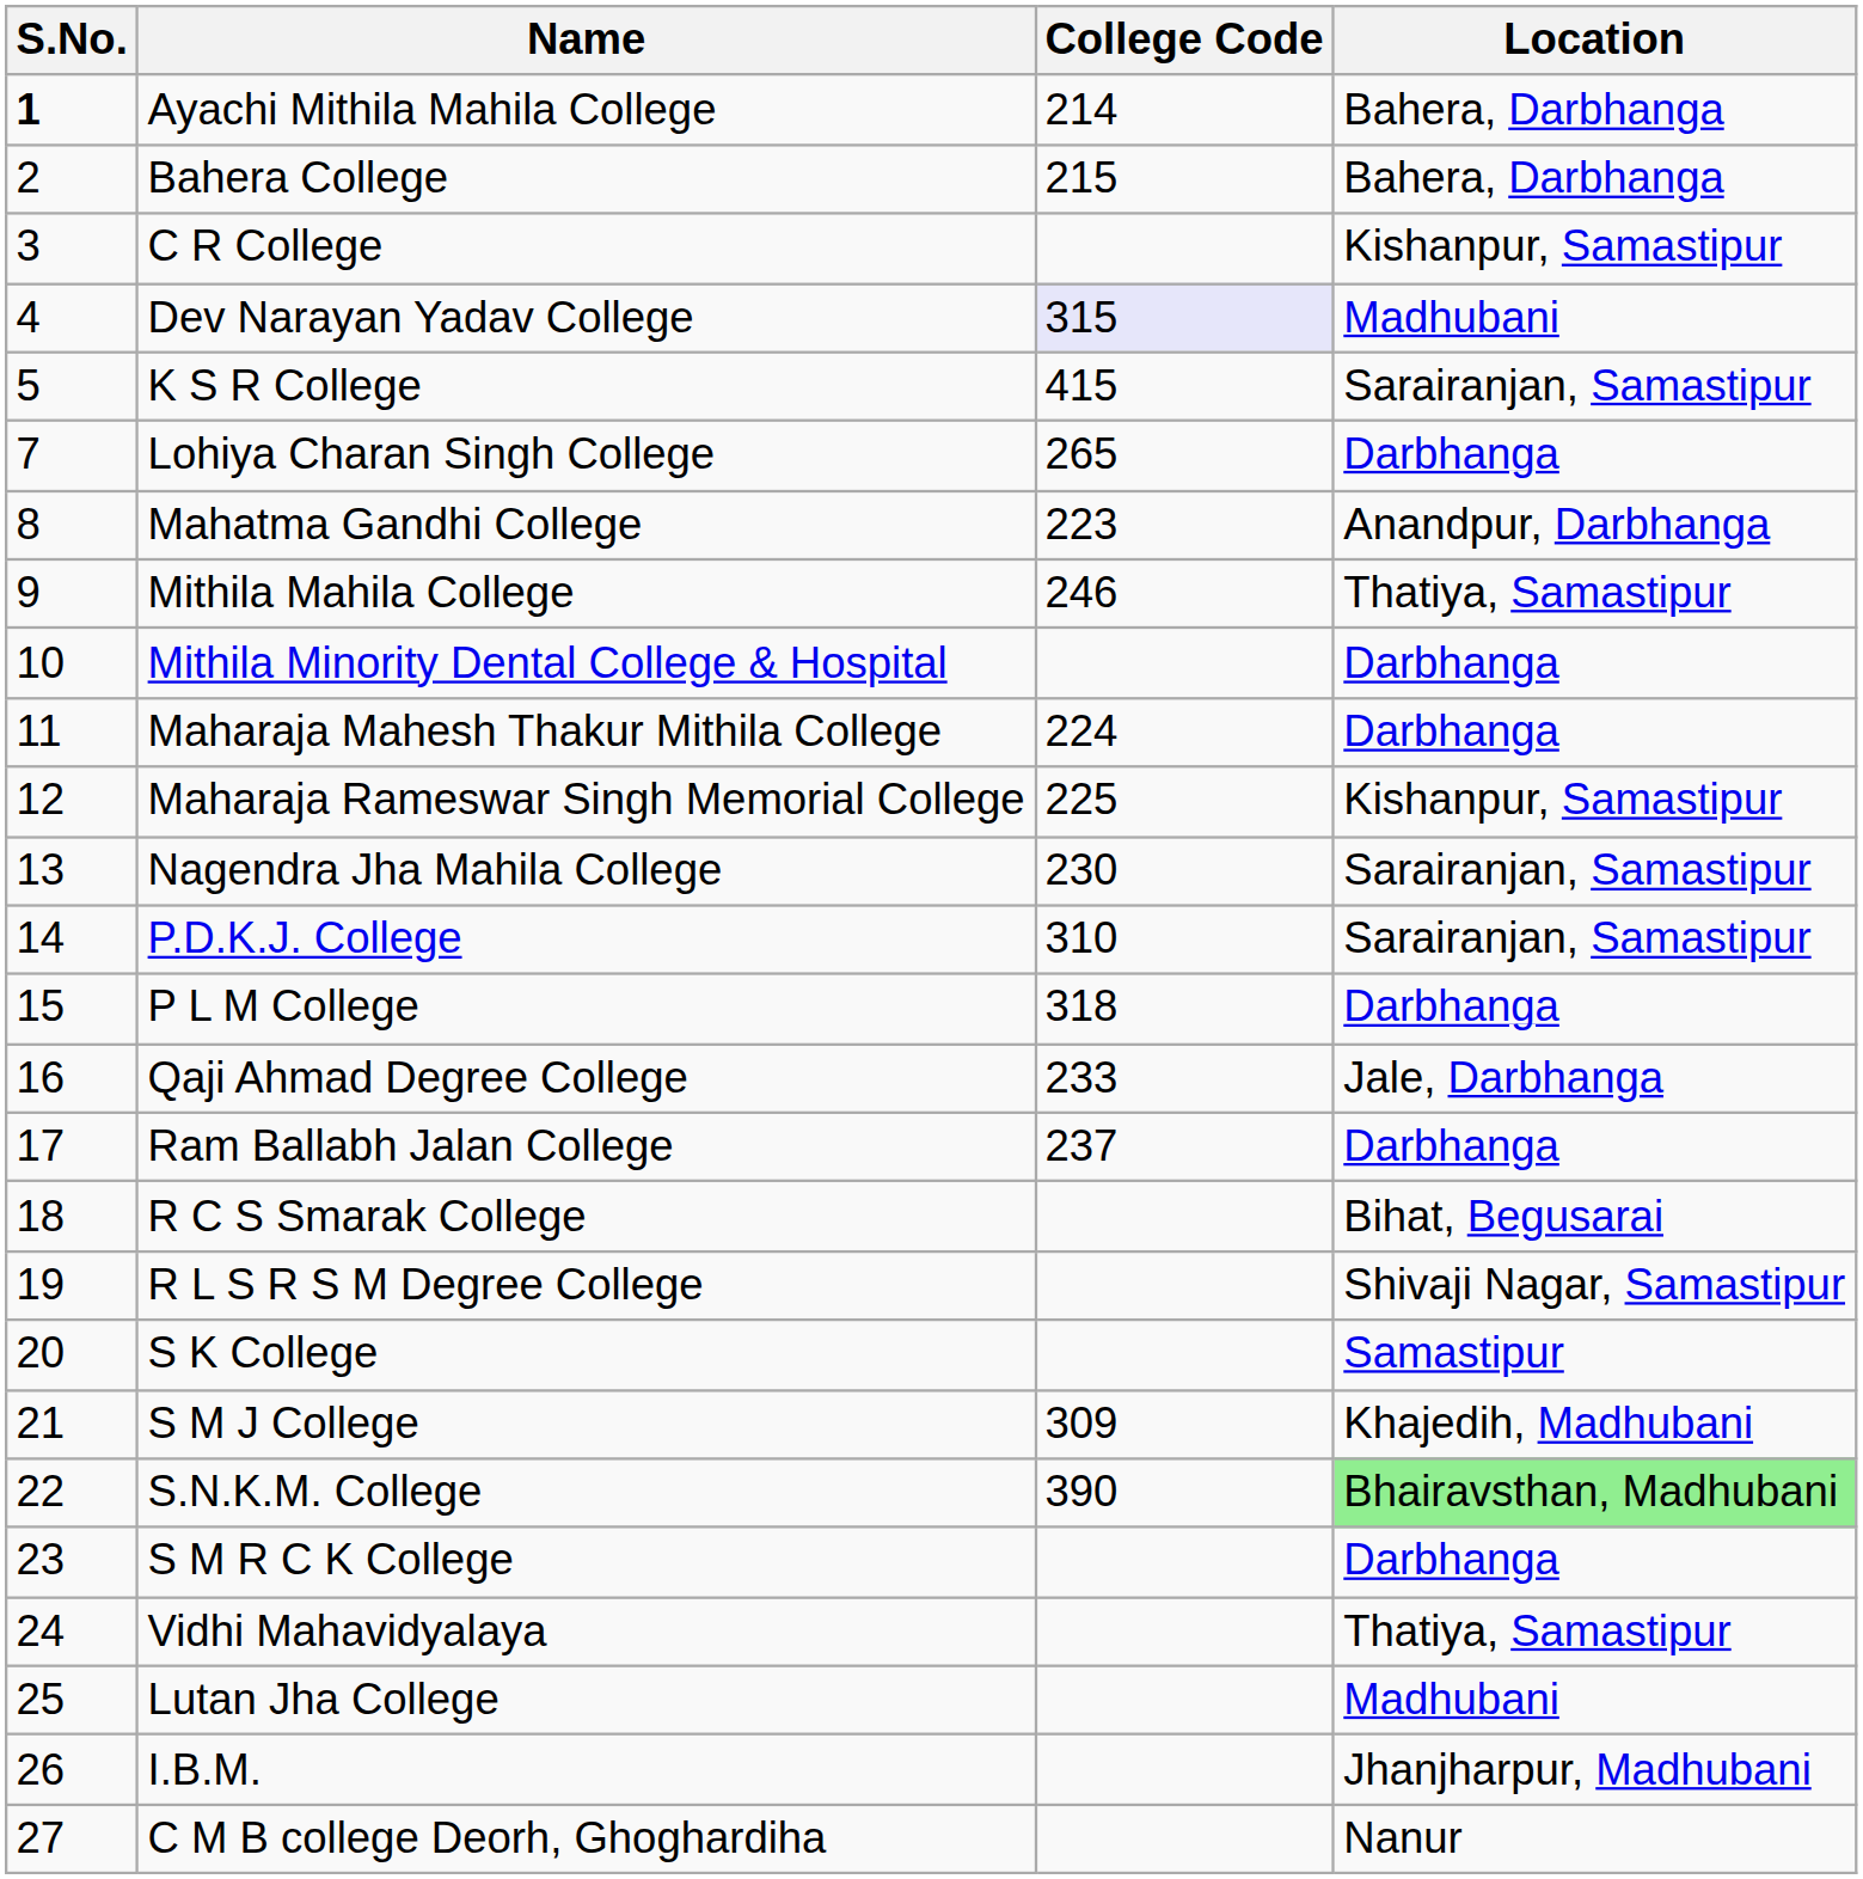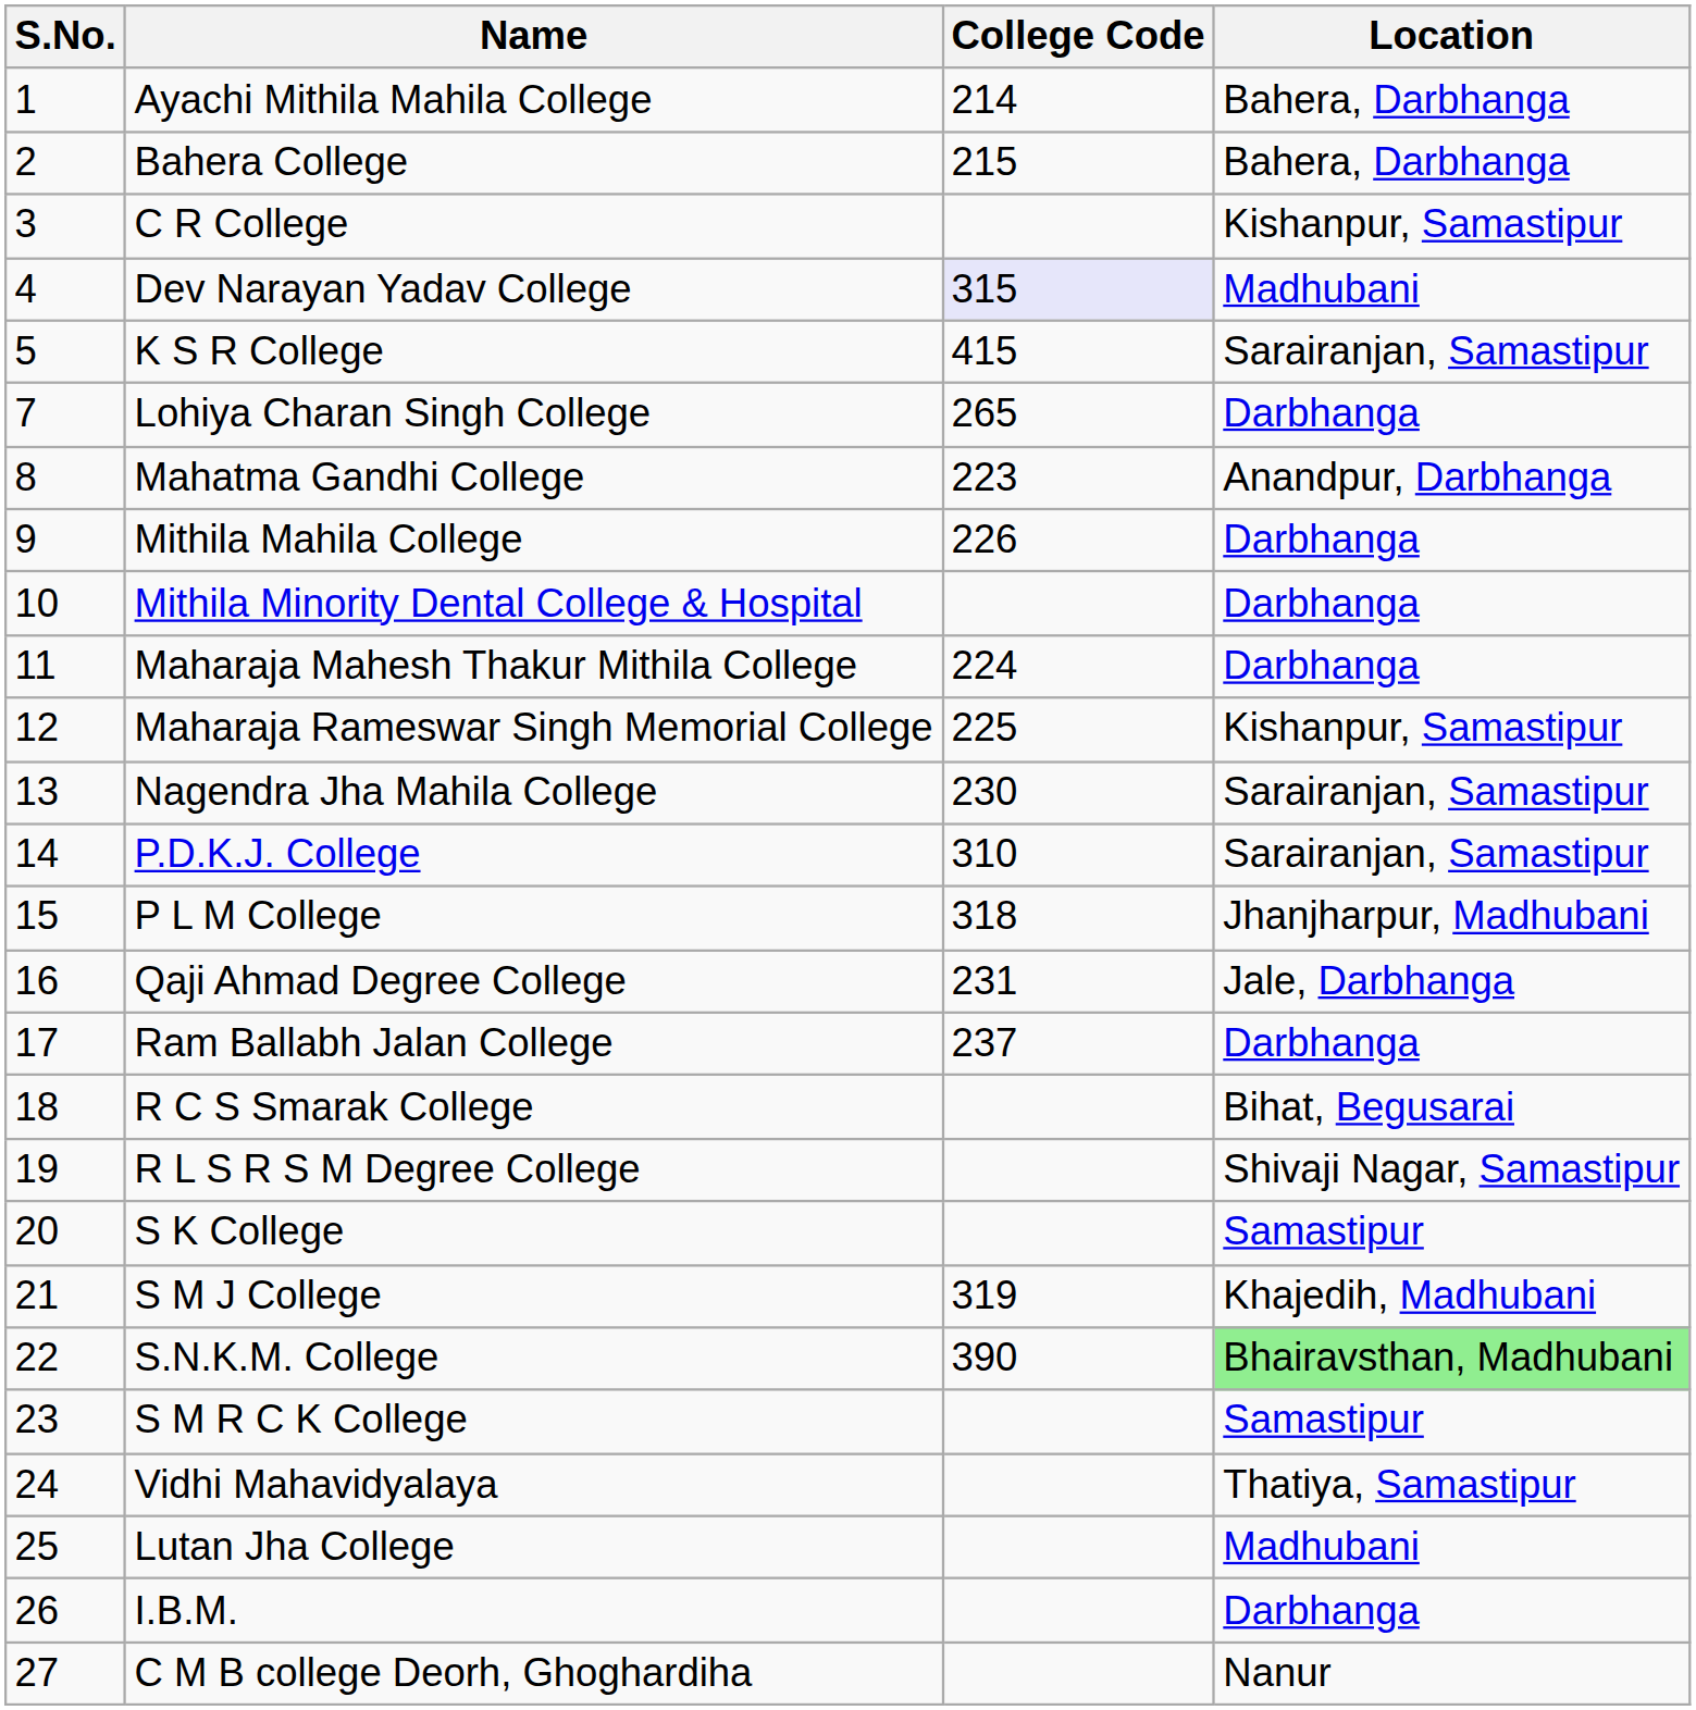 <table class="wikitable sortable">
 <tr>
 <th>S.No.</th>
 <th>Name</th>
 <th>College Code</th>
 <th>Location</th>
 </tr>
 <tr>
-<td><strong>1</strong></td>
+<td>1</td>
 <td>Ayachi Mithila Mahila College</td>
 <td>214</td>
 <td>Bahera, <a href='#'>Darbhanga</a></td>
 </tr>
 <tr>
 <td>2</td>
 <td>Bahera College</td>
 <td>215</td>
 <td>Bahera, <a href='#'>Darbhanga</a></td>
 </tr>
 <tr>
 <td>3</td>
 <td>C R College</td>
 <td></td>
 <td>Kishanpur, <a href='#'>Samastipur</a></td>
 </tr>
 <tr>
 <td>4</td>
 <td>Dev Narayan Yadav College</td>
 <td style="background: lavender;">315</td>
 <td><a href='#'>Madhubani</a></td>
 </tr>
 <tr>
 <td>5</td>
 <td>K S R College</td>
 <td>415</td>
 <td>Sarairanjan, <a href='#'>Samastipur</a></td>
 </tr>
 <tr>
 <td>7</td>
 <td>Lohiya Charan Singh College</td>
 <td>265</td>
 <td><a href='#'>Darbhanga</a></td>
 </tr>
 <tr>
 <td>8</td>
 <td>Mahatma Gandhi College</td>
 <td>223</td>
 <td>Anandpur, <a href='#'>Darbhanga</a></td>
 </tr>
 <tr>
 <td>9</td>
 <td>Mithila Mahila College</td>
-<td>246</td>
-<td>Thatiya, <a href='#'>Samastipur</a></td>
+<td>226</td>
+<td><a href='#'>Darbhanga</a></td>
 </tr>
 <tr>
 <td>10</td>
 <td><a href='#'>Mithila Minority Dental College & Hospital</a></td>
 <td></td>
 <td><a href='#'>Darbhanga</a></td>
 </tr>
 <tr>
 <td>11</td>
 <td>Maharaja Mahesh Thakur Mithila College</td>
 <td>224</td>
 <td><a href='#'>Darbhanga</a></td>
 </tr>
 <tr>
 <td>12</td>
 <td>Maharaja Rameswar Singh Memorial College</td>
 <td>225</td>
 <td>Kishanpur, <a href='#'>Samastipur</a></td>
 </tr>
 <tr>
 <td>13</td>
 <td>Nagendra Jha Mahila College</td>
 <td>230</td>
 <td>Sarairanjan, <a href='#'>Samastipur</a></td>
 </tr>
 <tr>
 <td>14</td>
 <td><a href='#'>P.D.K.J. College</a></td>
 <td>310</td>
 <td>Sarairanjan, <a href='#'>Samastipur</a></td>
 </tr>
 <tr>
 <td>15</td>
 <td>P L M College</td>
 <td>318</td>
-<td><a href='#'>Darbhanga</a></td>
+<td>Jhanjharpur, <a href='#'>Madhubani</a></td>
 </tr>
 <tr>
 <td>16</td>
 <td>Qaji Ahmad Degree College</td>
-<td>233</td>
+<td>231</td>
 <td>Jale, <a href='#'>Darbhanga</a></td>
 </tr>
 <tr>
 <td>17</td>
 <td>Ram Ballabh Jalan College</td>
 <td>237</td>
 <td><a href='#'>Darbhanga</a></td>
 </tr>
 <tr>
 <td>18</td>
 <td>R C S Smarak College</td>
 <td></td>
 <td>Bihat, <a href='#'>Begusarai</a></td>
 </tr>
 <tr>
 <td>19</td>
 <td>R L S R S M Degree College</td>
 <td></td>
 <td>Shivaji Nagar, <a href='#'>Samastipur</a></td>
 </tr>
 <tr>
 <td>20</td>
 <td>S K College</td>
 <td></td>
 <td><a href='#'>Samastipur</a></td>
 </tr>
 <tr>
 <td>21</td>
 <td>S M J College</td>
-<td>309</td>
+<td>319</td>
 <td>Khajedih, <a href='#'>Madhubani</a></td>
 </tr>
 <tr>
 <td>22</td>
 <td>S.N.K.M. College</td>
 <td>390</td>
 <td style="background: lightgreen;">Bhairavsthan, Madhubani</td>
 </tr>
 <tr>
 <td>23</td>
 <td>S M R C K College</td>
 <td></td>
-<td><a href='#'>Darbhanga</a></td>
+<td><a href='#'>Samastipur</a></td>
 </tr>
 <tr>
 <td>24</td>
 <td>Vidhi Mahavidyalaya</td>
 <td></td>
 <td>Thatiya, <a href='#'>Samastipur</a></td>
 </tr>
 <tr>
 <td>25</td>
 <td>Lutan Jha College</td>
 <td></td>
 <td><a href='#'>Madhubani</a></td>
 </tr>
 <tr>
 <td>26</td>
 <td>I.B.M.</td>
 <td></td>
-<td>Jhanjharpur, <a href='#'>Madhubani</a></td>
+<td><a href='#'>Darbhanga</a></td>
 </tr>
 <tr>
 <td>27</td>
 <td>C M B college Deorh, Ghoghardiha</td>
 <td></td>
 <td>Nanur</td>
 </tr>
 </table>
